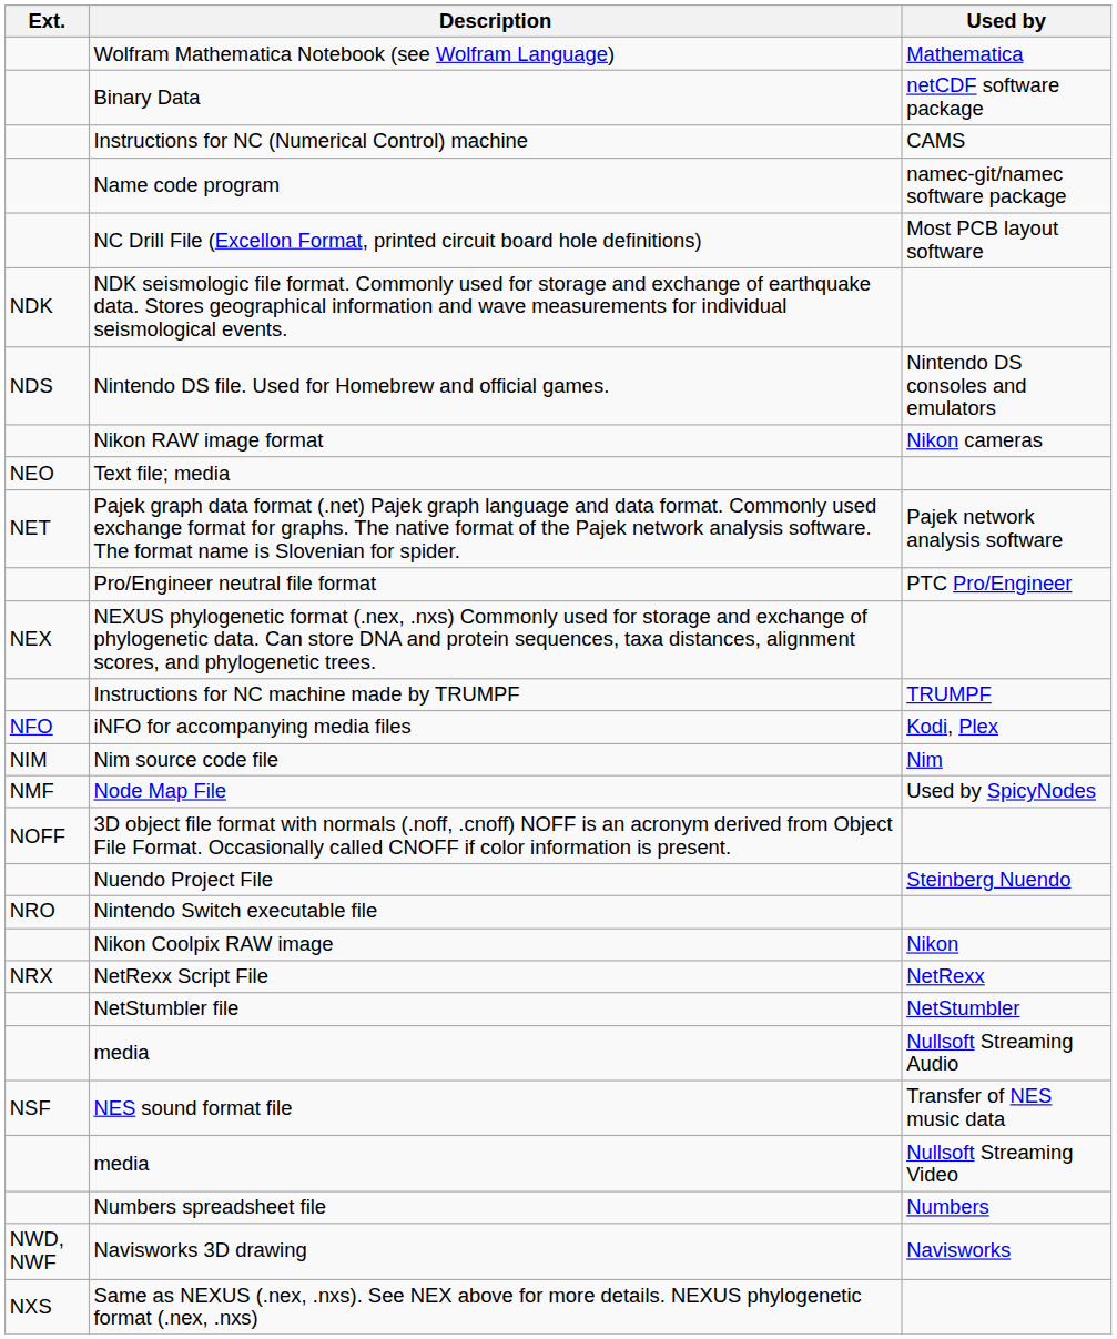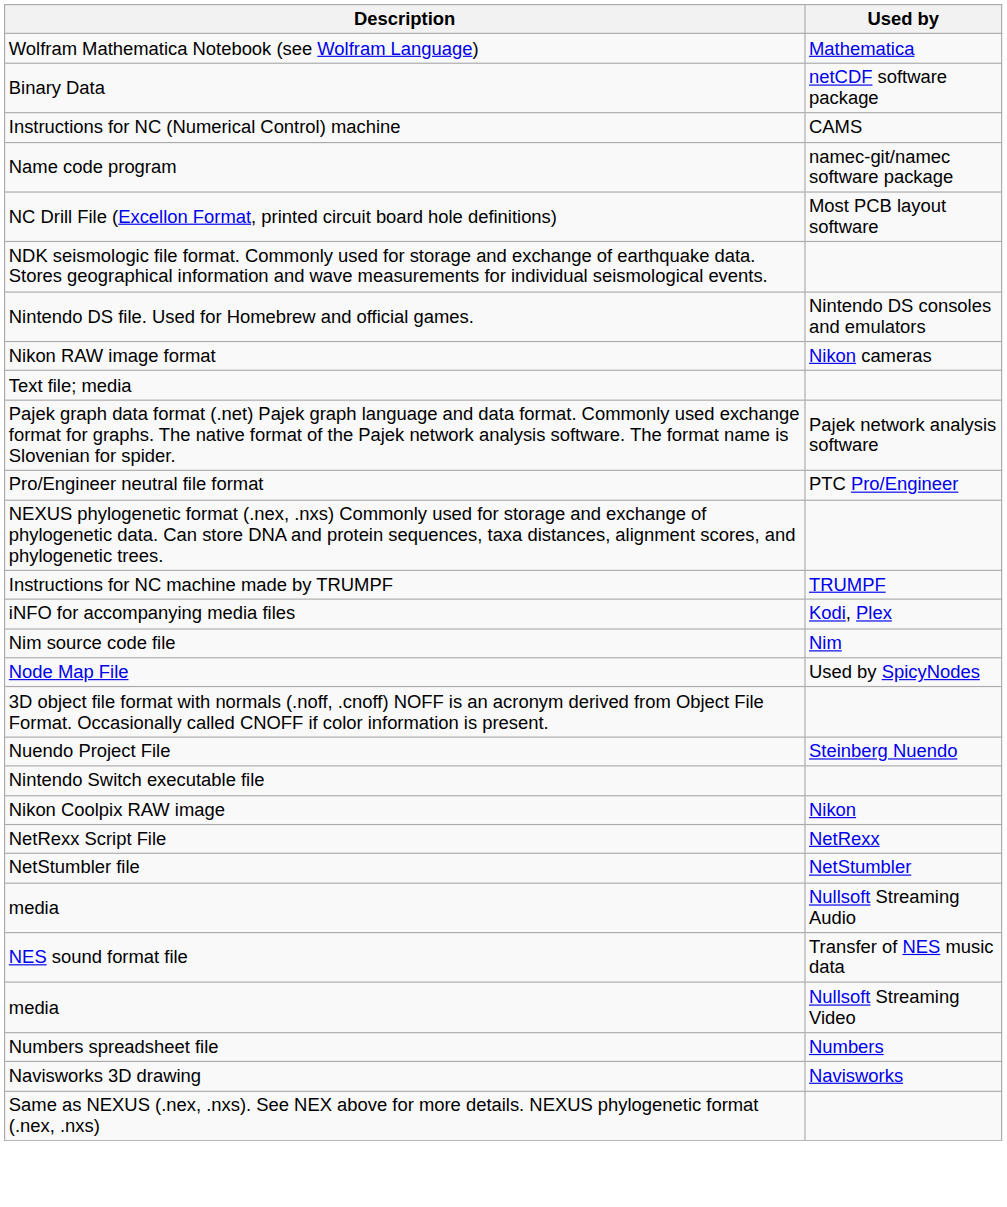 <table class="wikitable">
 <tr>
-<th scope="col">Ext.</th>
 <th scope="col">Description</th>
 <th scope="col">Used by</th>
 </tr>
 <tr>
-<td></td>
 <td>Wolfram Mathematica Notebook (see <a href='#'>Wolfram Language</a>)</td>
 <td><a href='#'>Mathematica</a></td>
 </tr>
 <tr>
-<td></td>
 <td>Binary Data</td>
 <td><a href='#'>netCDF</a> software package</td>
 </tr>
 <tr>
-<td></td>
 <td>Instructions for NC (Numerical Control) machine</td>
 <td>CAMS</td>
 </tr>
 <tr>
-<td></td>
 <td>Name code program</td>
 <td>namec-git/namec software package</td>
 </tr>
 <tr>
-<td></td>
 <td>NC Drill File (<a href='#'>Excellon Format</a>, printed circuit board hole definitions)</td>
 <td>Most PCB layout software</td>
 </tr>
 <tr>
-<td>NDK</td>
 <td>NDK seismologic file format. Commonly used for storage and exchange of earthquake data. Stores geographical information and wave measurements for individual seismological events.</td>
 <td></td>
 </tr>
 <tr>
-<td>NDS</td>
 <td>Nintendo DS file. Used for Homebrew and official games.</td>
 <td>Nintendo DS consoles and emulators</td>
 </tr>
 <tr>
-<td></td>
 <td>Nikon RAW image format</td>
 <td><a href='#'>Nikon</a> cameras</td>
 </tr>
 <tr>
-<td>NEO</td>
 <td>Text file; media</td>
 <td></td>
 </tr>
 <tr>
-<td>NET</td>
 <td>Pajek graph data format (.net) Pajek graph language and data format. Commonly used exchange format for graphs. The native format of the Pajek network analysis software. The format name is Slovenian for spider.</td>
 <td>Pajek network analysis software</td>
 </tr>
 <tr>
-<td></td>
 <td>Pro/Engineer neutral file format</td>
 <td>PTC <a href='#'>Pro/Engineer</a></td>
 </tr>
 <tr>
-<td>NEX</td>
 <td>NEXUS phylogenetic format (.nex, .nxs) Commonly used for storage and exchange of phylogenetic data. Can store DNA and protein sequences, taxa distances, alignment scores, and phylogenetic trees.</td>
 <td></td>
 </tr>
 <tr>
-<td></td>
 <td>Instructions for NC machine made by TRUMPF</td>
 <td><a href='#'>TRUMPF</a></td>
 </tr>
 <tr>
-<td><a href='#'>NFO</a></td>
 <td>iNFO for accompanying media files</td>
 <td><a href='#'>Kodi</a>, <a href='#'>Plex</a></td>
 </tr>
 <tr>
-<td>NIM</td>
 <td>Nim source code file</td>
 <td><a href='#'>Nim</a></td>
 </tr>
 <tr>
-<td>NMF</td>
 <td><a href='#'>Node Map File</a></td>
 <td>Used by <a href='#'>SpicyNodes</a></td>
 </tr>
 <tr>
-<td>NOFF</td>
 <td>3D object file format with normals (.noff, .cnoff) NOFF is an acronym derived from Object File Format. Occasionally called CNOFF if color information is present.</td>
 <td></td>
 </tr>
 <tr>
-<td></td>
 <td>Nuendo Project File</td>
 <td><a href='#'>Steinberg Nuendo</a></td>
 </tr>
 <tr>
-<td>NRO</td>
 <td>Nintendo Switch executable file</td>
 <td></td>
 </tr>
 <tr>
-<td></td>
 <td>Nikon Coolpix RAW image</td>
 <td><a href='#'>Nikon</a></td>
 </tr>
 <tr>
-<td>NRX</td>
 <td>NetRexx Script File</td>
 <td><a href='#'>NetRexx</a></td>
 </tr>
 <tr>
-<td></td>
 <td>NetStumbler file</td>
 <td><a href='#'>NetStumbler</a></td>
 </tr>
 <tr>
-<td></td>
 <td>media</td>
 <td><a href='#'>Nullsoft</a> Streaming Audio</td>
 </tr>
 <tr>
-<td>NSF</td>
 <td><a href='#'>NES</a> sound format file</td>
 <td>Transfer of <a href='#'>NES</a> music data</td>
 </tr>
 <tr>
-<td></td>
 <td>media</td>
 <td><a href='#'>Nullsoft</a> Streaming Video</td>
 </tr>
 <tr>
-<td></td>
 <td>Numbers spreadsheet file</td>
 <td><a href='#'>Numbers</a></td>
 </tr>
 <tr>
-<td>NWD, NWF</td>
 <td>Navisworks 3D drawing</td>
 <td><a href='#'>Navisworks</a></td>
 </tr>
 <tr>
-<td>NXS</td>
 <td>Same as NEXUS (.nex, .nxs). See NEX above for more details. NEXUS phylogenetic format (.nex, .nxs)</td>
 <td></td>
 </tr>
 </table>
